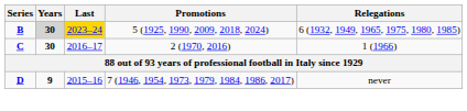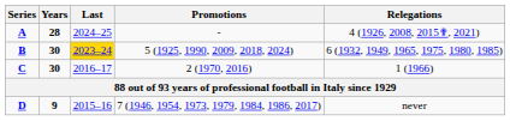 <table class="wikitable sortable" style="font-size:90%; text-align: center;">
 <tr>
 <th>Series</th>
 <th>Years</th>
 <th>Last</th>
 <th>Promotions</th>
 <th>Relegations</th>
 </tr>
 <tr>
+<td align=center><strong><a href='#'>A</a></strong></td>
+<td><strong>28</strong></td>
+<td><a href='#'>2024–25</a></td>
+<td>-</td>
+<td> 4 (<a href='#'>1926</a>, <a href='#'>2008</a>, <a href='#'>2015✟</a>, <a href='#'>2021</a>)</td>
+</tr>
+<tr>
 <td align=center><strong><a href='#'>B</a></strong></td>
-<td style="background: lightgrey;"><strong>30</strong></td>
+<td><strong>30</strong></td>
 <td style="background: gold;"><a href='#'>2023–24</a></td>
 <td> 5 (<a href='#'>1925</a>, <a href='#'>1990</a>, <a href='#'>2009</a>, <a href='#'>2018</a>, <a href='#'>2024</a>)</td>
 <td> 6 (<a href='#'>1932</a>, <a href='#'>1949</a>, <a href='#'>1965</a>, <a href='#'>1975</a>, <a href='#'>1980</a>, <a href='#'>1985</a>)</td>
 </tr>
 <tr>
 <td align=center><strong><a href='#'>C</a></strong></td>
 <td><strong>30</strong></td>
 <td><a href='#'>2016–17</a></td>
 <td> 2 (<a href='#'>1970</a>, <a href='#'>2016</a>)</td>
 <td> 1 (<a href='#'>1966</a>)</td>
 </tr>
 <tr>
 <th colspan=5>88 out of 93 years of professional football in Italy since 1929</th>
 </tr>
 <tr>
 <td align=center><strong><a href='#'>D</a></strong></td>
 <td><strong>9</strong></td>
 <td><a href='#'>2015–16</a></td>
 <td> 7 (<a href='#'>1946</a>, <a href='#'>1954</a>, <a href='#'>1973</a>, <a href='#'>1979</a>, <a href='#'>1984</a>, <a href='#'>1986</a>, <a href='#'>2017</a>)</td>
 <td>never</td>
 </tr>
 </table>
